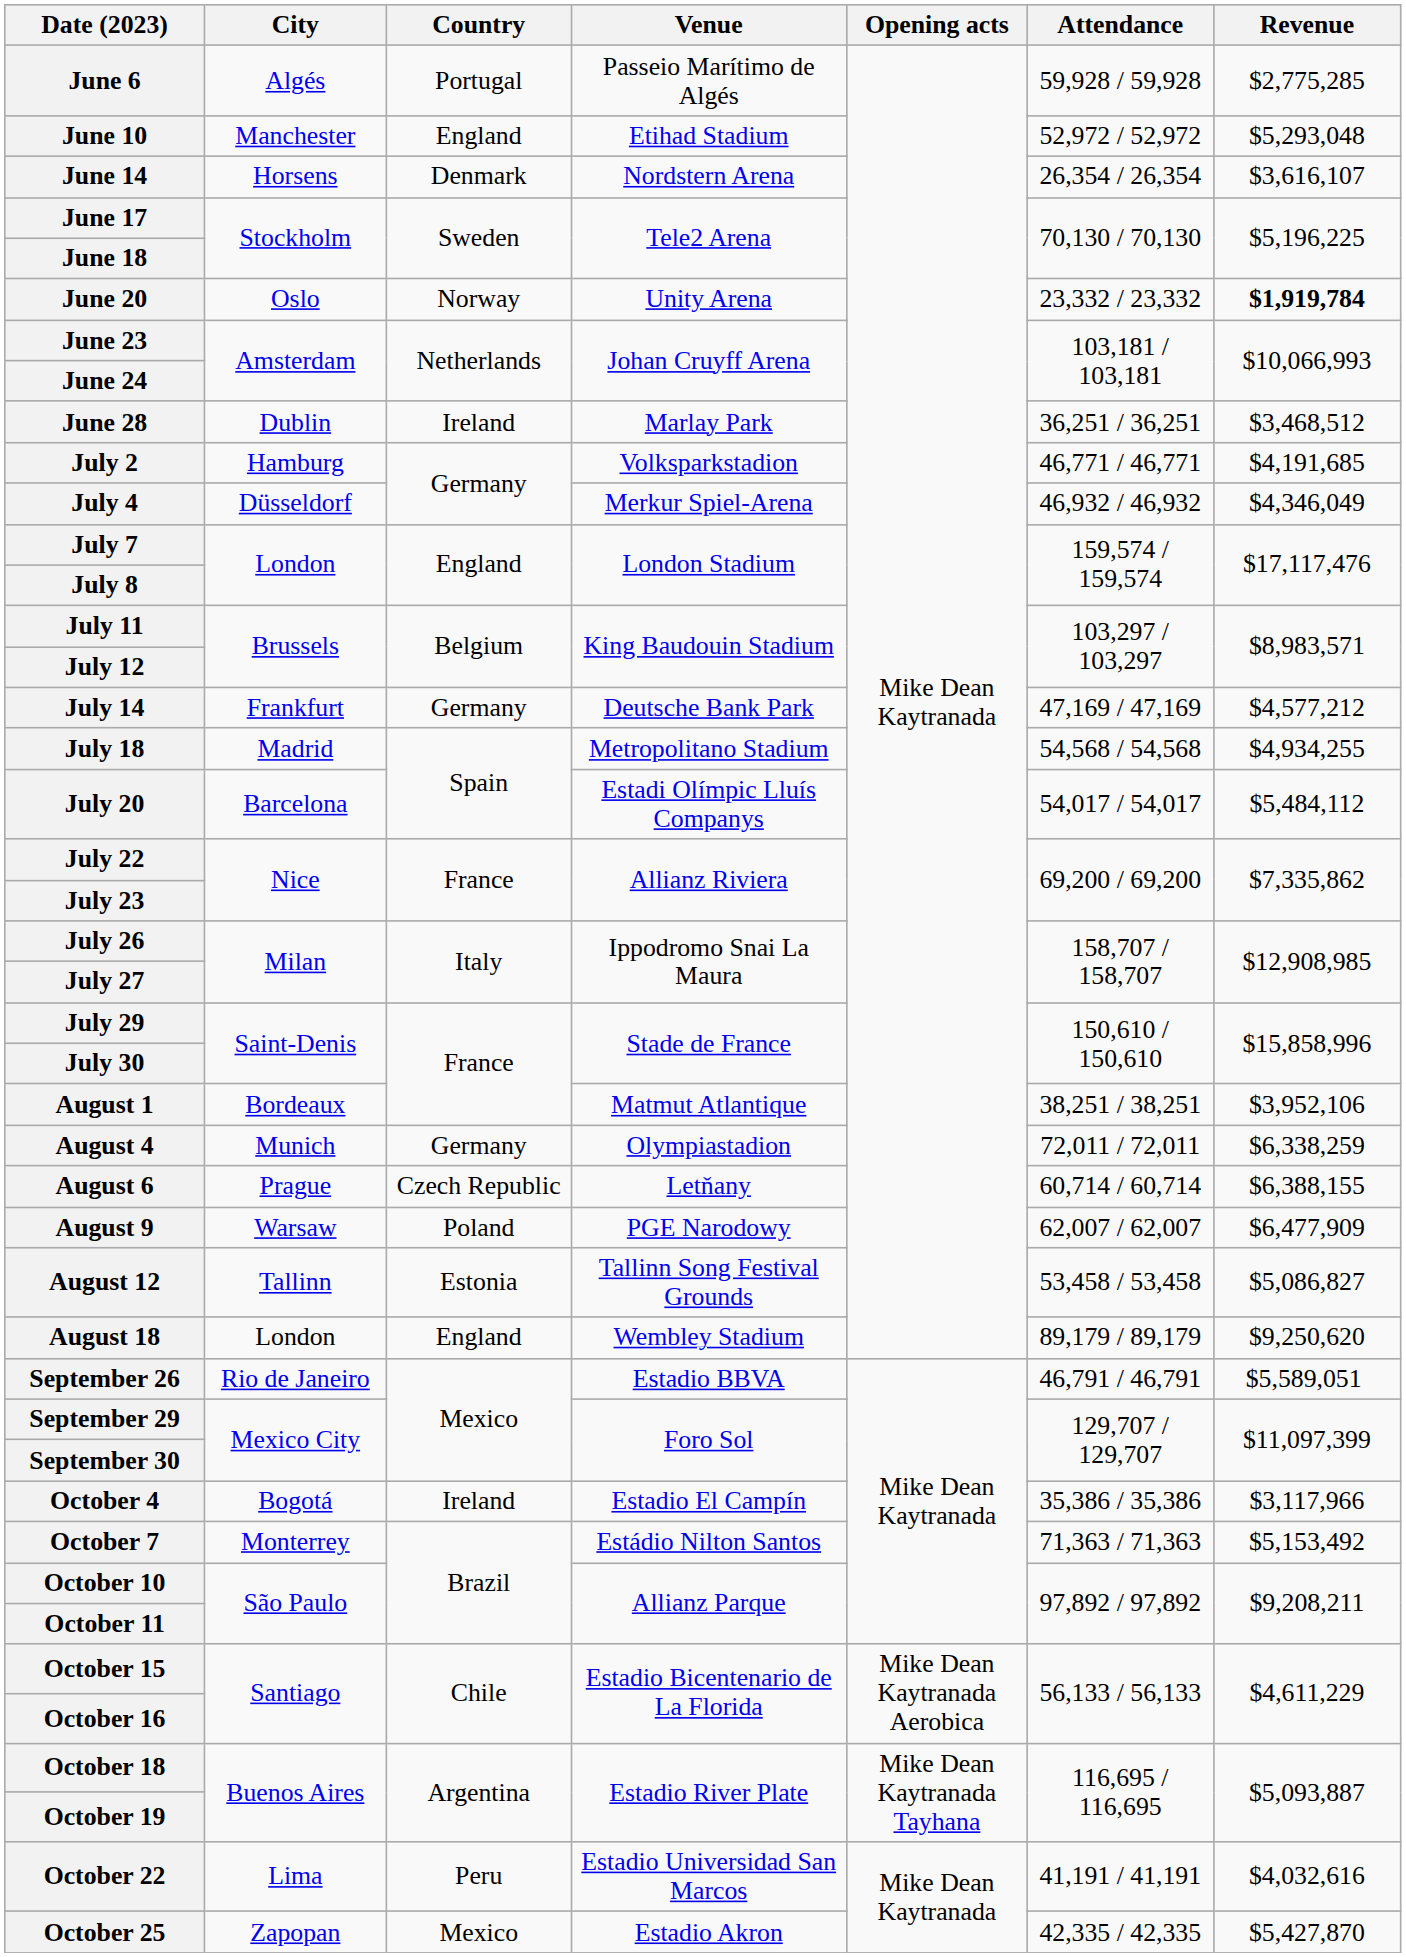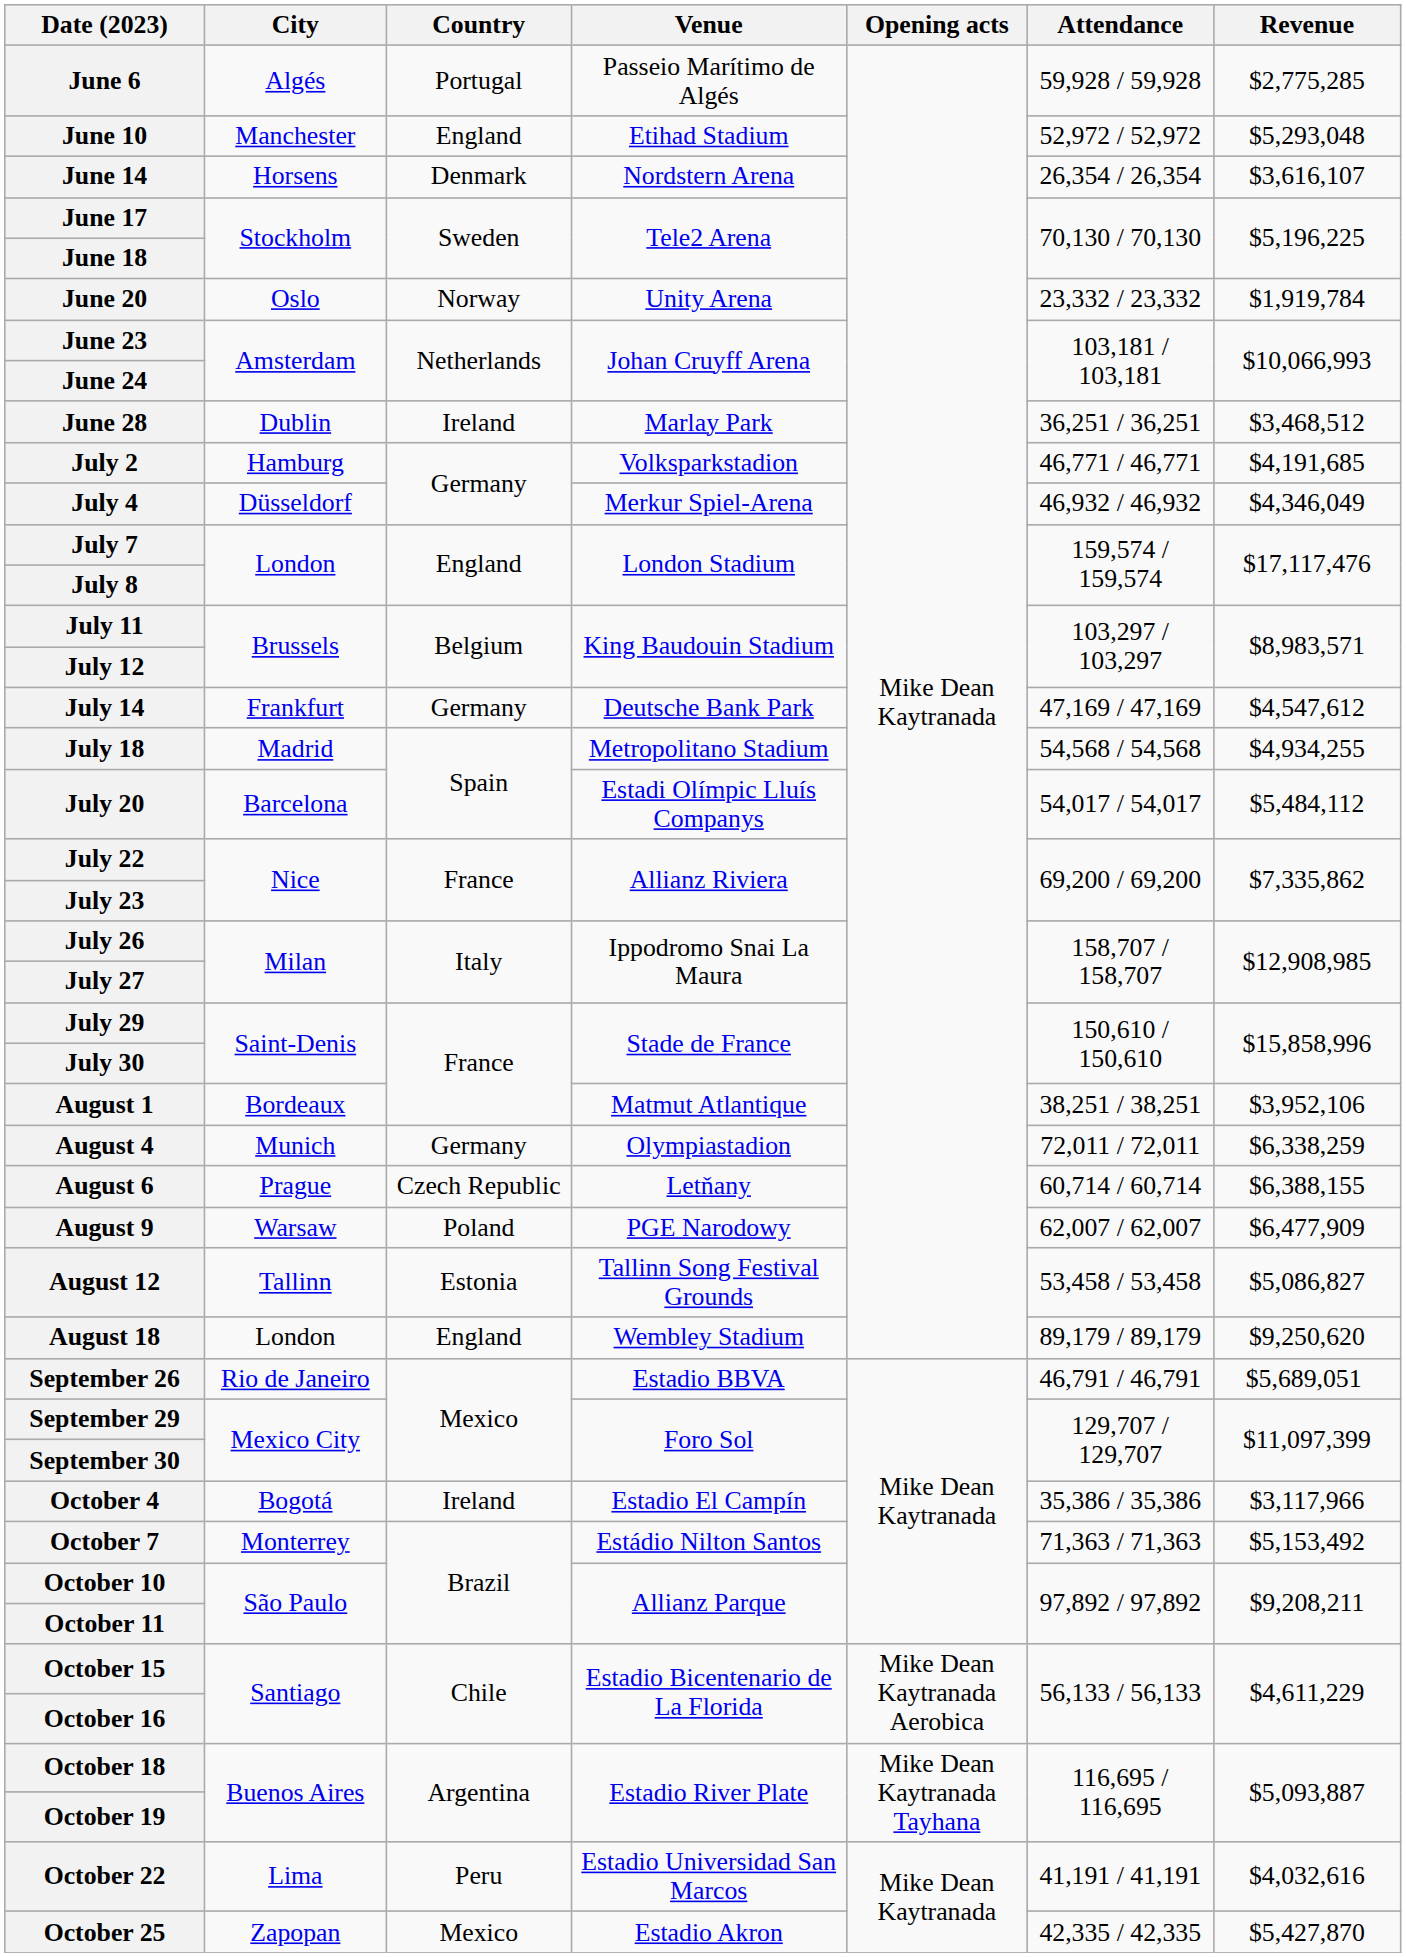 <table class="wikitable plainrowheaders" style="text-align:center;">
 <tr>
 <th scope="col" style="width:12em;">Date (2023)</th>
 <th scope="col" style="width:10em;">City</th>
 <th scope="col" style="width:10em;">Country</th>
 <th scope="col" style="width:16em;">Venue</th>
 <th scope="col" style="width:10em;">Opening acts</th>
 <th scope="col" style="width:10em;">Attendance</th>
 <th scope="col" style="width:10em;">Revenue</th>
 </tr>
 <tr>
 <th scope="row" style="text-align:center;">June 6</th>
 <td><a href='#'>Algés</a></td>
 <td>Portugal</td>
 <td>Passeio Marítimo de Algés</td>
 <td rowspan="30">Mike Dean<br>Kaytranada</td>
 <td>59,928 / 59,928</td>
 <td>$2,775,285</td>
 </tr>
 <tr>
 <th scope="row" style="text-align:center;">June 10</th>
 <td><a href='#'>Manchester</a></td>
 <td>England</td>
 <td><a href='#'>Etihad Stadium</a></td>
 <td>52,972 / 52,972</td>
 <td>$5,293,048</td>
 </tr>
 <tr>
 <th scope="row" style="text-align:center;">June 14</th>
 <td><a href='#'>Horsens</a></td>
 <td>Denmark</td>
 <td><a href='#'>Nordstern Arena</a></td>
 <td>26,354 / 26,354</td>
 <td>$3,616,107</td>
 </tr>
 <tr>
 <th scope="row" style="text-align:center;">June 17</th>
 <td rowspan="2"><a href='#'>Stockholm</a></td>
 <td rowspan="2">Sweden</td>
 <td rowspan="2"><a href='#'>Tele2 Arena</a></td>
 <td rowspan="2">70,130 / 70,130</td>
 <td rowspan="2">$5,196,225</td>
 </tr>
 <tr>
 <th scope="row" style="text-align:center;">June 18</th>
 </tr>
 <tr>
 <th scope="row" style="text-align:center;">June 20</th>
 <td><a href='#'>Oslo</a></td>
 <td>Norway</td>
 <td><a href='#'>Unity Arena</a></td>
 <td>23,332 / 23,332</td>
-<td><strong>$1,919,784</strong></td>
+<td>$1,919,784</td>
 </tr>
 <tr>
 <th scope="row" style="text-align:center;">June 23</th>
 <td rowspan="2"><a href='#'>Amsterdam</a></td>
 <td rowspan="2">Netherlands</td>
 <td rowspan="2"><a href='#'>Johan Cruyff Arena</a></td>
 <td rowspan="2">103,181 / 103,181</td>
 <td rowspan="2">$10,066,993</td>
 </tr>
 <tr>
 <th scope="row" style="text-align:center;">June 24</th>
 </tr>
 <tr>
 <th scope="row" style="text-align:center;">June 28</th>
 <td><a href='#'>Dublin</a></td>
 <td>Ireland</td>
 <td><a href='#'>Marlay Park</a></td>
 <td>36,251 / 36,251</td>
 <td>$3,468,512</td>
 </tr>
 <tr>
 <th scope="row" style="text-align:center;">July 2</th>
 <td><a href='#'>Hamburg</a></td>
 <td rowspan="2">Germany</td>
 <td><a href='#'>Volksparkstadion</a></td>
 <td>46,771 / 46,771</td>
 <td>$4,191,685</td>
 </tr>
 <tr>
 <th scope="row" style="text-align:center;">July 4</th>
 <td><a href='#'>Düsseldorf</a></td>
 <td><a href='#'>Merkur Spiel-Arena</a></td>
 <td>46,932 / 46,932</td>
 <td>$4,346,049</td>
 </tr>
 <tr>
 <th scope="row" style="text-align:center;">July 7</th>
 <td rowspan="2"><a href='#'>London</a></td>
 <td rowspan="2">England</td>
 <td rowspan="2"><a href='#'>London Stadium</a></td>
 <td rowspan="2">159,574 / 159,574</td>
 <td rowspan="2">$17,117,476</td>
 </tr>
 <tr>
 <th scope="row" style="text-align:center;">July 8</th>
 </tr>
 <tr>
 <th scope="row" style="text-align:center;">July 11</th>
 <td rowspan="2"><a href='#'>Brussels</a></td>
 <td rowspan="2">Belgium</td>
 <td rowspan="2"><a href='#'>King Baudouin Stadium</a></td>
 <td rowspan="2">103,297 / 103,297</td>
 <td rowspan="2">$8,983,571</td>
 </tr>
 <tr>
 <th scope="row" style="text-align:center;">July 12</th>
 </tr>
 <tr>
 <th scope="row" style="text-align:center;">July 14</th>
 <td><a href='#'>Frankfurt</a></td>
 <td>Germany</td>
 <td><a href='#'>Deutsche Bank Park</a></td>
 <td>47,169 / 47,169</td>
-<td>$4,577,212</td>
+<td>$4,547,612</td>
 </tr>
 <tr>
 <th scope="row" style="text-align:center;">July 18</th>
 <td><a href='#'>Madrid</a></td>
 <td rowspan="2">Spain</td>
 <td><a href='#'>Metropolitano Stadium</a></td>
 <td>54,568 / 54,568</td>
 <td>$4,934,255</td>
 </tr>
 <tr>
 <th scope="row" style="text-align:center;">July 20</th>
 <td><a href='#'>Barcelona</a></td>
 <td><a href='#'>Estadi Olímpic Lluís Companys</a></td>
 <td>54,017 / 54,017</td>
 <td>$5,484,112</td>
 </tr>
 <tr>
 <th scope="row" style="text-align:center;">July 22</th>
 <td rowspan="2"><a href='#'>Nice</a></td>
 <td rowspan="2">France</td>
 <td rowspan="2"><a href='#'>Allianz Riviera</a></td>
 <td rowspan="2">69,200 / 69,200</td>
 <td rowspan="2">$7,335,862</td>
 </tr>
 <tr>
 <th scope="row" style="text-align:center;">July 23</th>
 </tr>
 <tr>
 <th scope="row" style="text-align:center;">July 26</th>
 <td rowspan="2"><a href='#'>Milan</a></td>
 <td rowspan="2">Italy</td>
 <td rowspan="2">Ippodromo Snai La Maura</td>
 <td rowspan="2">158,707 / 158,707</td>
 <td rowspan="2">$12,908,985</td>
 </tr>
 <tr>
 <th scope="row" style="text-align:center;">July 27</th>
 </tr>
 <tr>
 <th scope="row" style="text-align:center;">July 29</th>
 <td rowspan="2"><a href='#'>Saint-Denis</a></td>
 <td rowspan="3">France</td>
 <td rowspan="2"><a href='#'>Stade de France</a></td>
 <td rowspan="2">150,610 / 150,610</td>
 <td rowspan="2">$15,858,996</td>
 </tr>
 <tr>
 <th scope="row" style="text-align:center;">July 30</th>
 </tr>
 <tr>
 <th scope="row" style="text-align:center;">August 1</th>
 <td><a href='#'>Bordeaux</a></td>
 <td><a href='#'>Matmut Atlantique</a></td>
 <td>38,251 / 38,251</td>
 <td>$3,952,106</td>
 </tr>
 <tr>
 <th scope="row" style="text-align:center;">August 4</th>
 <td><a href='#'>Munich</a></td>
 <td>Germany</td>
 <td><a href='#'>Olympiastadion</a></td>
 <td>72,011 / 72,011</td>
 <td>$6,338,259</td>
 </tr>
 <tr>
 <th scope="row" style="text-align:center;">August 6</th>
 <td><a href='#'>Prague</a></td>
 <td>Czech Republic</td>
 <td><a href='#'>Letňany</a></td>
 <td>60,714 / 60,714</td>
 <td>$6,388,155</td>
 </tr>
 <tr>
 <th scope="row" style="text-align:center;">August 9</th>
 <td><a href='#'>Warsaw</a></td>
 <td>Poland</td>
 <td><a href='#'>PGE Narodowy</a></td>
 <td>62,007 / 62,007</td>
 <td>$6,477,909</td>
 </tr>
 <tr>
 <th scope="row" style="text-align:center;">August 12</th>
 <td><a href='#'>Tallinn</a></td>
 <td>Estonia</td>
 <td><a href='#'>Tallinn Song Festival Grounds</a></td>
 <td>53,458 / 53,458</td>
 <td>$5,086,827</td>
 </tr>
 <tr>
 <th scope="row" style="text-align:center;">August 18</th>
 <td>London</td>
 <td>England</td>
 <td><a href='#'>Wembley Stadium</a></td>
 <td>89,179 / 89,179</td>
 <td>$9,250,620</td>
 </tr>
 <tr>
 <th scope="row" style="text-align:center;">September 26</th>
 <td><a href='#'>Rio de Janeiro</a></td>
 <td rowspan="3">Mexico</td>
 <td><a href='#'>Estadio BBVA</a></td>
 <td rowspan="7">Mike Dean<br>Kaytranada</td>
 <td>46,791 / 46,791</td>
-<td>$5,589,051 </td>
+<td>$5,689,051 </td>
 </tr>
 <tr>
 <th scope="row" style="text-align:center;">September 29</th>
 <td rowspan="2"><a href='#'>Mexico City</a></td>
 <td rowspan="2"><a href='#'>Foro Sol</a></td>
 <td rowspan="2">129,707 / 129,707</td>
 <td rowspan="2">$11,097,399</td>
 </tr>
 <tr>
 <th scope="row" style="text-align:center;">September 30</th>
 </tr>
 <tr>
 <th scope="row" style="text-align:center;">October 4</th>
 <td><a href='#'>Bogotá</a></td>
 <td>Ireland</td>
 <td><a href='#'>Estadio El Campín</a></td>
 <td>35,386 / 35,386</td>
 <td>$3,117,966</td>
 </tr>
 <tr>
 <th scope="row" style="text-align:center;">October 7</th>
 <td><a href='#'>Monterrey</a></td>
 <td rowspan="3">Brazil</td>
 <td><a href='#'>Estádio Nilton Santos</a></td>
 <td>71,363 / 71,363</td>
 <td>$5,153,492</td>
 </tr>
 <tr>
 <th scope="row" style="text-align:center;">October 10</th>
 <td rowspan="2"><a href='#'>São Paulo</a></td>
 <td rowspan="2"><a href='#'>Allianz Parque</a></td>
 <td rowspan="2">97,892 / 97,892</td>
 <td rowspan="2">$9,208,211</td>
 </tr>
 <tr>
 <th scope="row" style="text-align:center;">October 11</th>
 </tr>
 <tr>
 <th scope="row" style="text-align:center;">October 15</th>
 <td rowspan="2"><a href='#'>Santiago</a></td>
 <td rowspan="2">Chile</td>
 <td rowspan="2"><a href='#'>Estadio Bicentenario de La Florida</a></td>
 <td rowspan="2">Mike Dean<br>Kaytranada<br>Aerobica</td>
 <td rowspan="2">56,133 / 56,133</td>
 <td rowspan="2">$4,611,229</td>
 </tr>
 <tr>
 <th scope="row" style="text-align:center;">October 16</th>
 </tr>
 <tr>
 <th scope="row" style="text-align:center;">October 18</th>
 <td rowspan="2"><a href='#'>Buenos Aires</a></td>
 <td rowspan="2">Argentina</td>
 <td rowspan="2"><a href='#'>Estadio River Plate</a></td>
 <td rowspan="2">Mike Dean<br>Kaytranada<br><a href='#'>Tayhana</a></td>
 <td rowspan="2">116,695 / 116,695</td>
 <td rowspan="2">$5,093,887</td>
 </tr>
 <tr>
 <th scope="row" style="text-align:center;">October 19</th>
 </tr>
 <tr>
 <th scope="row" style="text-align:center;">October 22</th>
 <td><a href='#'>Lima</a></td>
 <td>Peru</td>
 <td><a href='#'>Estadio Universidad San Marcos</a></td>
 <td rowspan="2">Mike Dean<br>Kaytranada</td>
 <td>41,191 / 41,191</td>
 <td>$4,032,616</td>
 </tr>
 <tr>
 <th scope="row" style="text-align:center;">October 25</th>
 <td><a href='#'>Zapopan</a></td>
 <td>Mexico</td>
 <td><a href='#'>Estadio Akron</a></td>
 <td>42,335 / 42,335</td>
 <td>$5,427,870</td>
 </tr>
 </table>
